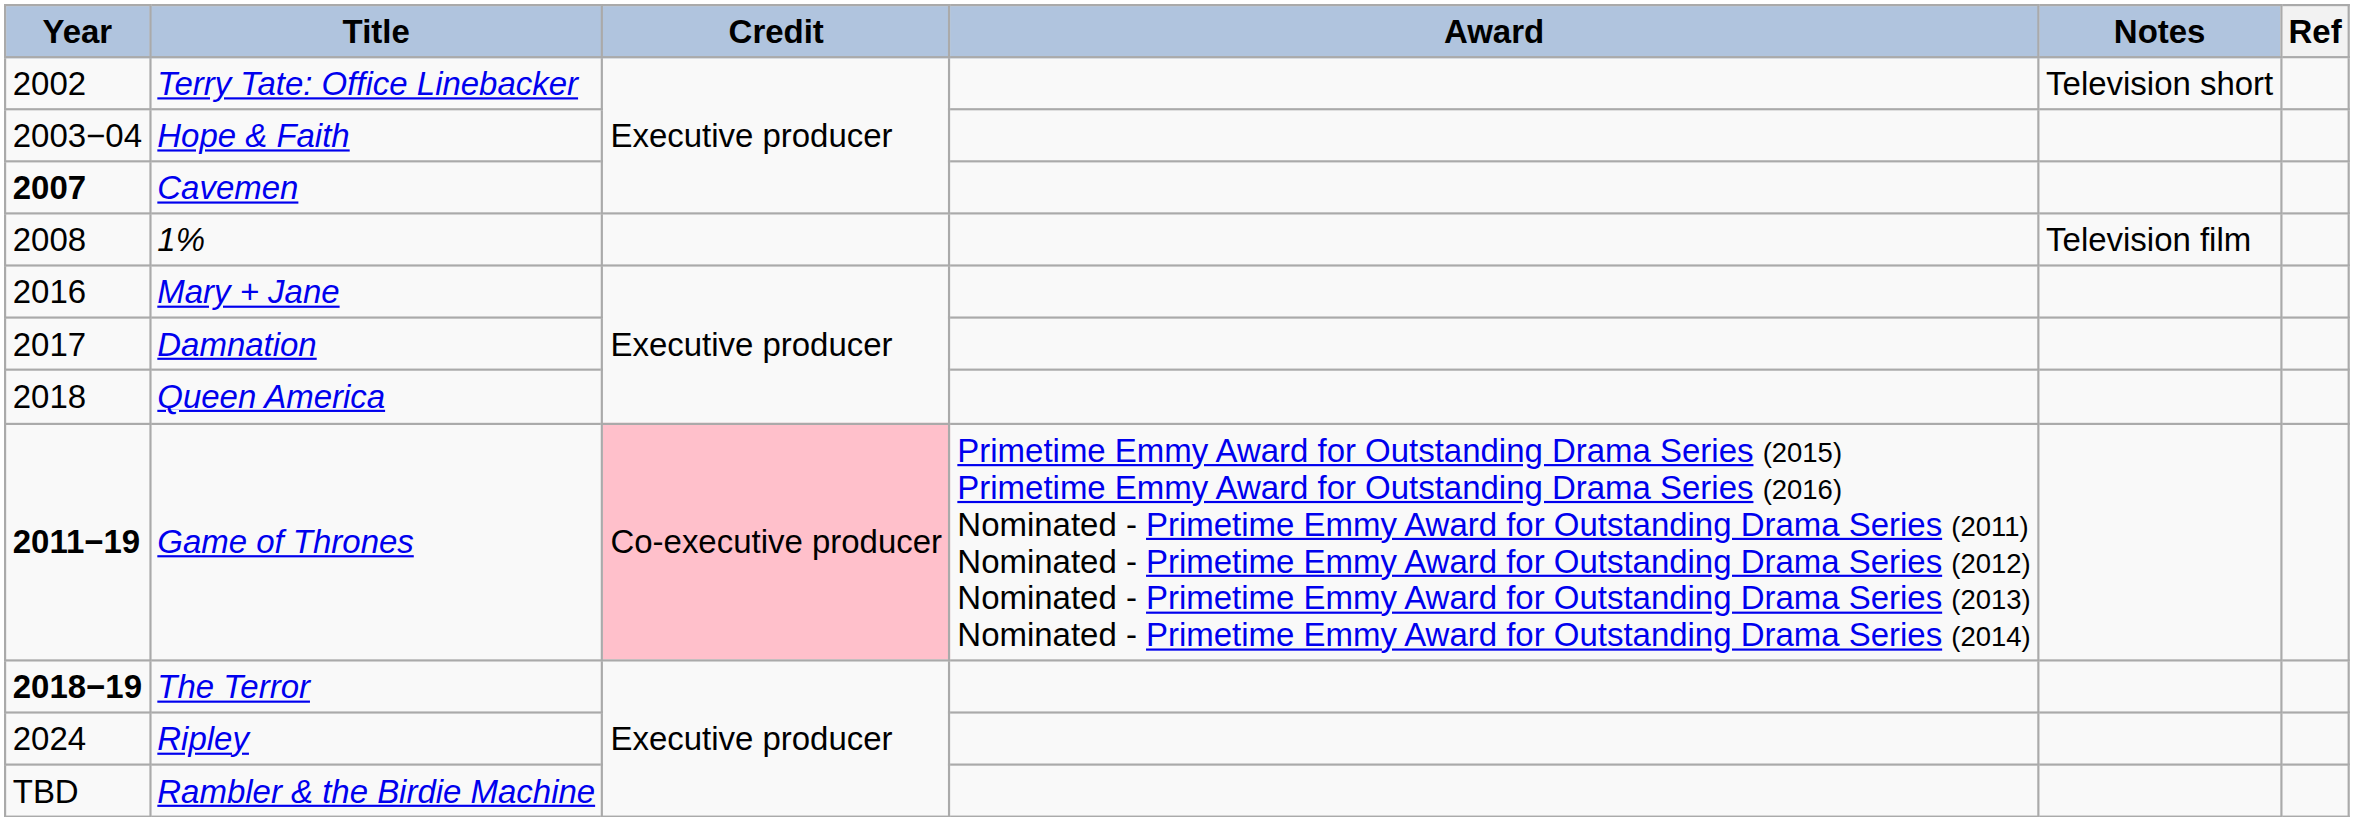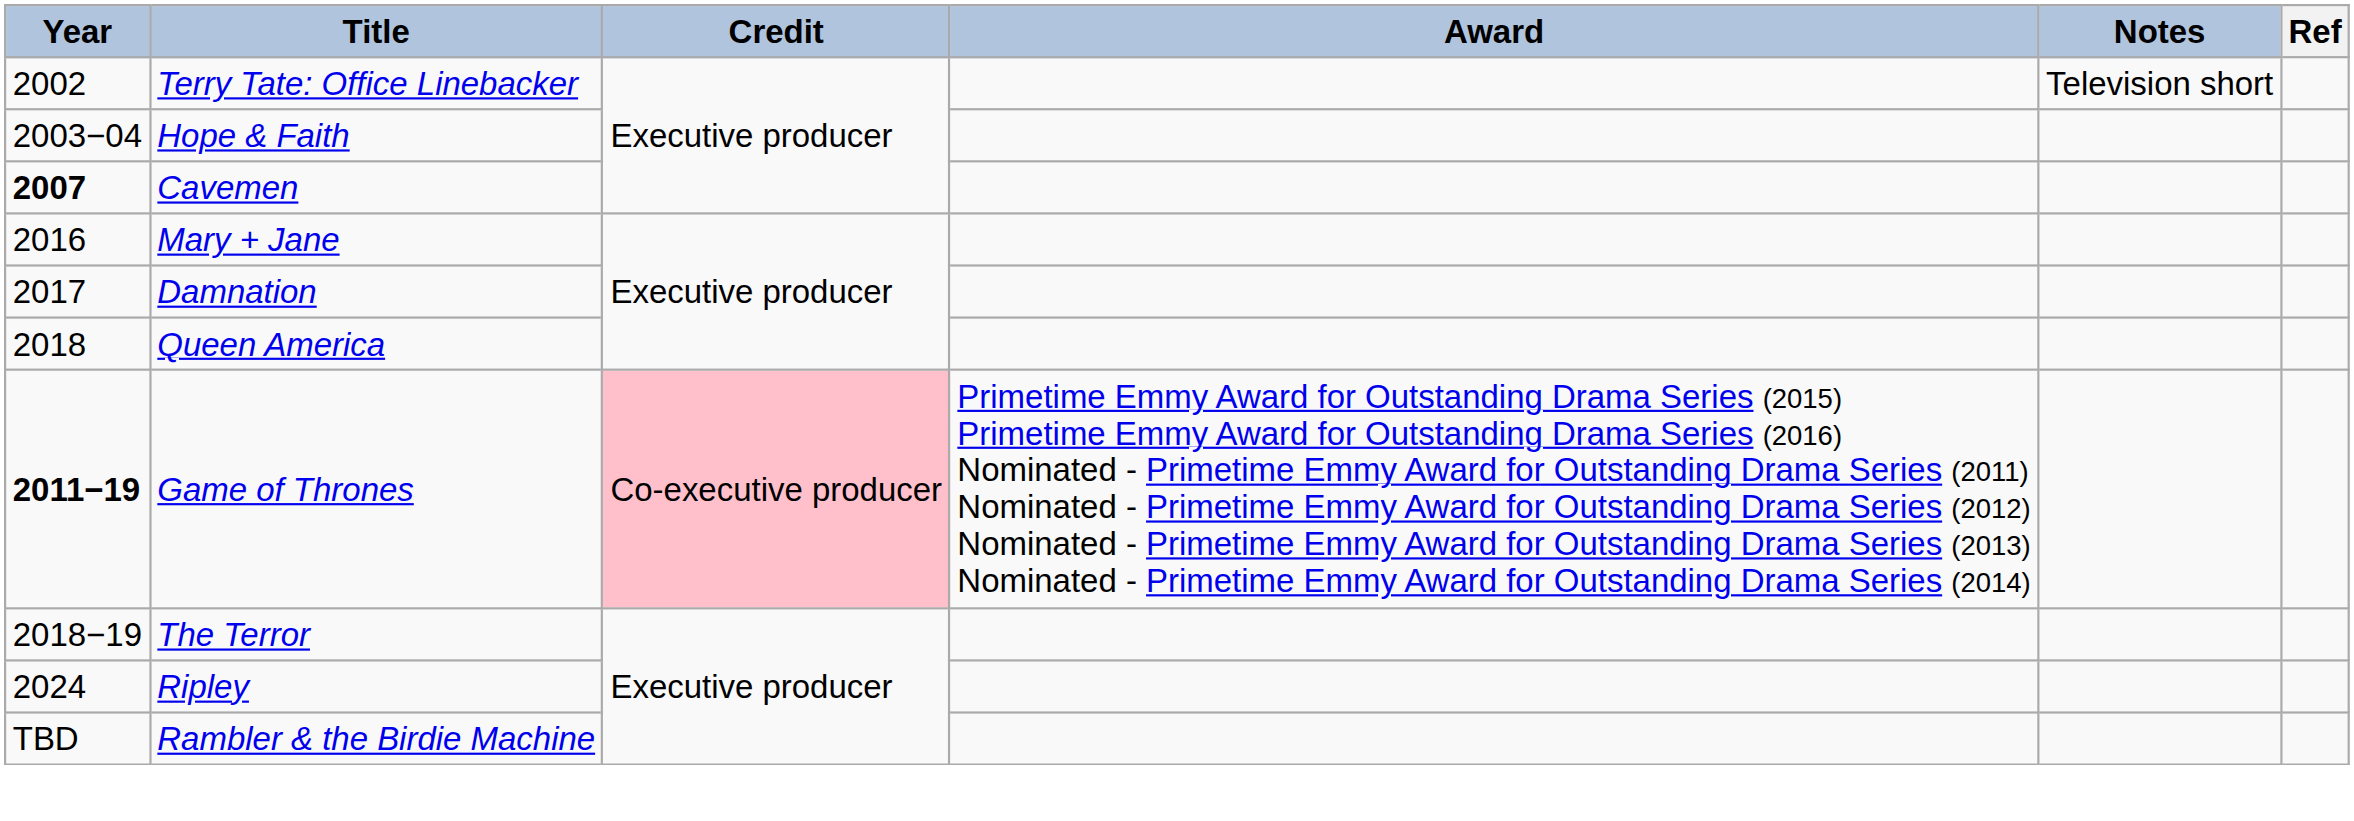 <table class="wikitable" style="font-size:95%;">
 <tr>
 <th style="background:#B0C4DE;">Year</th>
 <th style="background:#B0C4DE;">Title</th>
 <th style="background:#B0C4DE;">Credit</th>
 <th style="background:#B0C4DE;">Award</th>
 <th style="background:#B0C4DE;">Notes</th>
 <th>Ref</th>
 </tr>
 <tr>
 <td>2002</td>
 <td><em><a href='#'>Terry Tate: Office Linebacker</a></em></td>
 <td rowspan="3">Executive producer</td>
 <td></td>
 <td>Television short</td>
 <td></td>
 </tr>
 <tr>
 <td>2003−04</td>
 <td><em><a href='#'>Hope & Faith</a></em></td>
 <td></td>
 <td></td>
 <td></td>
 </tr>
 <tr>
 <td><strong>2007</strong></td>
 <td><em><a href='#'>Cavemen</a></em></td>
 <td></td>
 <td></td>
-<td></td>
-</tr>
-<tr>
-<td>2008</td>
-<td><em>1%</em></td>
-<td></td>
-<td></td>
-<td>Television film</td>
 <td></td>
 </tr>
 <tr>
 <td>2016</td>
 <td><em><a href='#'>Mary + Jane</a></em></td>
 <td rowspan="3">Executive producer</td>
 <td></td>
 <td></td>
 <td></td>
 </tr>
 <tr>
 <td>2017</td>
 <td><em><a href='#'>Damnation</a></em></td>
 <td></td>
 <td></td>
 <td></td>
 </tr>
 <tr>
 <td>2018</td>
 <td><em><a href='#'>Queen America</a></em></td>
 <td></td>
 <td></td>
 <td></td>
 </tr>
 <tr>
 <td><strong>2011−19</strong></td>
 <td><em><a href='#'>Game of Thrones</a></em></td>
 <td style="background: pink;">Co-executive producer</td>
 <td><a href='#'>Primetime Emmy Award for Outstanding Drama Series</a> <small>(2015)</small><br><a href='#'>Primetime Emmy Award for Outstanding Drama Series</a> <small>(2016)</small><br>Nominated - <a href='#'>Primetime Emmy Award for Outstanding Drama Series</a> <small>(2011)</small><br>Nominated - <a href='#'>Primetime Emmy Award for Outstanding Drama Series</a> <small>(2012)</small><br>Nominated - <a href='#'>Primetime Emmy Award for Outstanding Drama Series</a> <small>(2013)</small><br>Nominated - <a href='#'>Primetime Emmy Award for Outstanding Drama Series</a> <small>(2014)</small></td>
 <td></td>
 <td></td>
 </tr>
 <tr>
-<td><strong>2018−19</strong></td>
+<td>2018−19</td>
 <td><em><a href='#'>The Terror</a></em></td>
 <td rowspan="3">Executive producer</td>
 <td></td>
 <td></td>
 <td></td>
 </tr>
 <tr>
 <td>2024</td>
 <td><em><a href='#'>Ripley</a></em></td>
 <td></td>
 <td></td>
 <td></td>
 </tr>
 <tr>
 <td>TBD</td>
 <td><em><a href='#'>Rambler & the Birdie Machine</a></em></td>
 <td></td>
 <td></td>
 <td></td>
 </tr>
 </table>
